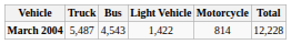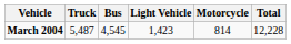 <table class="wikitable" style="text-align:center; margin-right:60px">
 <tr>
 <th>Vehicle</th>
 <th>Truck</th>
 <th>Bus</th>
 <th>Light Vehicle</th>
 <th>Motorcycle</th>
 <th>Total</th>
 </tr>
 <tr>
 <td><strong>March 2004</strong></td>
 <td>5,487</td>
-<td>4,543</td>
-<td>1,422</td>
+<td>4,545</td>
+<td>1,423</td>
 <td>814</td>
 <td>12,228</td>
 </tr>
 </table>
